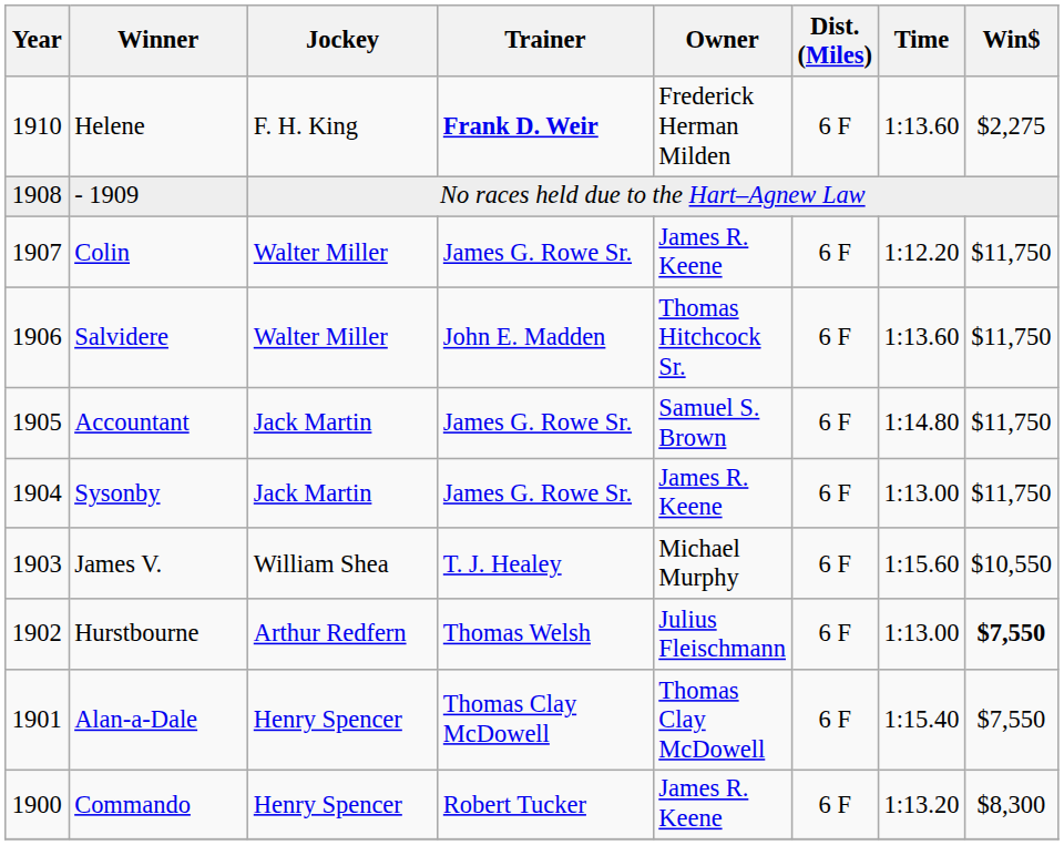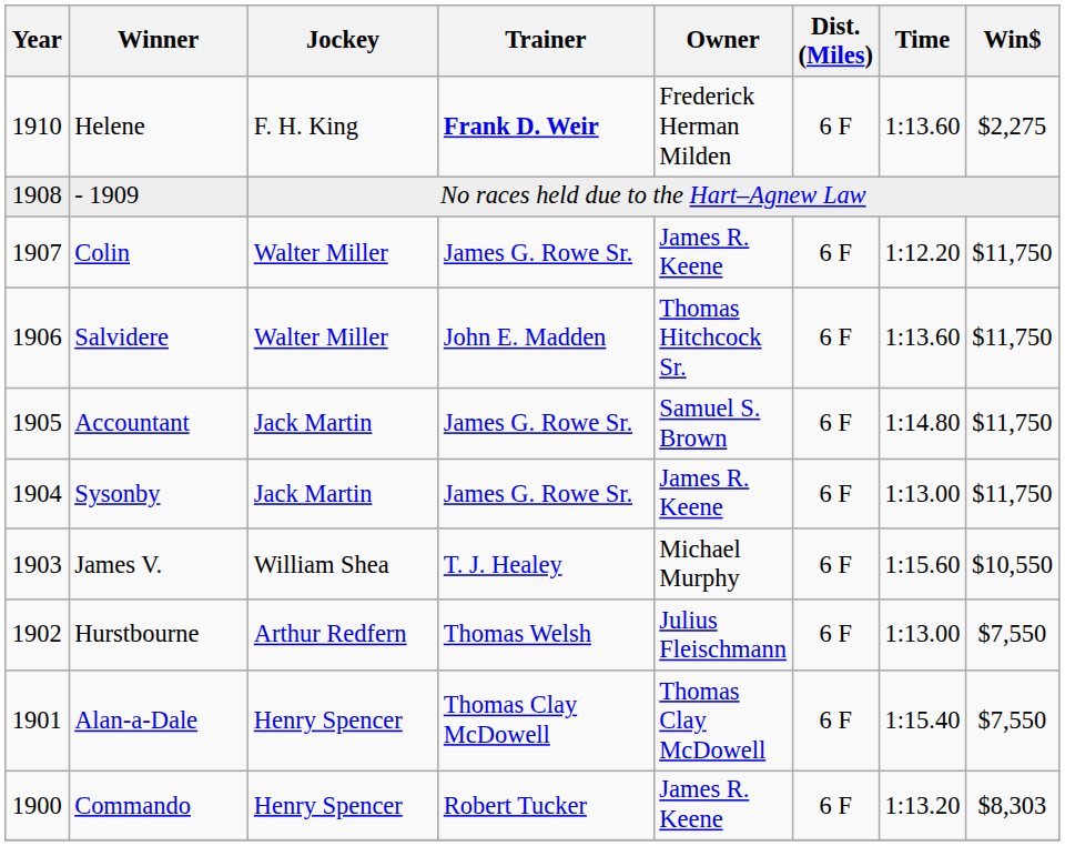 <table class="wikitable sortable" style="font-size:90%">
 <tr>
 <th style="width:30px">Year<br></th>
 <th style="width:100px">Winner<br></th>
 <th style="width:110px">Jockey<br></th>
 <th style="width:125px">Trainer<br></th>
 <th>Owner<br></th>
 <th style="width:25px">Dist.<br> <span>(<a href='#'>Miles</a>)</span></th>
 <th style="width:25px">Time<br></th>
 <th style="width:25px">Win$</th>
 </tr>
 <tr>
 <td align=center>1910</td>
 <td>Helene</td>
 <td>F. H. King</td>
 <td><strong><a href='#'>Frank D. Weir</a></strong></td>
 <td>Frederick Herman Milden</td>
 <td align=center>6 F</td>
 <td align=center>1:13.60</td>
 <td align=center>$2,275</td>
 </tr>
 <tr bgcolor="#eeeeee">
 <td align=center>1908</td>
 <td>- 1909</td>
 <td align=center colspan=8><em>No races held due to the <a href='#'>Hart–Agnew Law</a></em></td>
 </tr>
 <tr>
 <td align=center>1907</td>
 <td><a href='#'>Colin</a></td>
 <td><a href='#'>Walter Miller</a></td>
 <td><a href='#'>James G. Rowe Sr.</a></td>
 <td><a href='#'>James R. Keene</a></td>
 <td align=center>6 F</td>
 <td align=center>1:12.20</td>
 <td align=center>$11,750</td>
 </tr>
 <tr>
 <td align=center>1906</td>
 <td><a href='#'>Salvidere</a></td>
 <td><a href='#'>Walter Miller</a></td>
 <td><a href='#'>John E. Madden</a></td>
 <td><a href='#'>Thomas Hitchcock Sr.</a></td>
 <td align=center>6 F</td>
 <td align=center>1:13.60</td>
 <td align=center>$11,750</td>
 </tr>
 <tr>
 <td align=center>1905</td>
 <td><a href='#'>Accountant</a></td>
 <td><a href='#'>Jack Martin</a></td>
 <td><a href='#'>James G. Rowe Sr.</a></td>
 <td><a href='#'>Samuel S. Brown</a></td>
 <td align=center>6 F</td>
 <td align=center>1:14.80</td>
 <td align=center>$11,750</td>
 </tr>
 <tr>
 <td align=center>1904</td>
 <td><a href='#'>Sysonby</a></td>
 <td><a href='#'>Jack Martin</a></td>
 <td><a href='#'>James G. Rowe Sr.</a></td>
 <td><a href='#'>James R. Keene</a></td>
 <td align=center>6 F</td>
 <td align=center>1:13.00</td>
 <td align=center>$11,750</td>
 </tr>
 <tr>
 <td align=center>1903</td>
 <td>James V.</td>
 <td>William Shea</td>
 <td><a href='#'>T. J. Healey</a></td>
 <td>Michael Murphy</td>
 <td align=center>6 F</td>
 <td align=center>1:15.60</td>
 <td align=center>$10,550</td>
 </tr>
 <tr>
 <td align=center>1902</td>
 <td>Hurstbourne</td>
 <td><a href='#'>Arthur Redfern</a></td>
 <td><a href='#'>Thomas Welsh</a></td>
 <td><a href='#'>Julius Fleischmann</a></td>
 <td align=center>6 F</td>
 <td align=center>1:13.00</td>
-<td align=center><strong>$7,550</strong></td>
+<td align=center>$7,550</td>
 </tr>
 <tr>
 <td align=center>1901</td>
 <td><a href='#'>Alan-a-Dale</a></td>
 <td><a href='#'>Henry Spencer</a></td>
 <td><a href='#'>Thomas Clay McDowell</a></td>
 <td><a href='#'>Thomas Clay McDowell</a></td>
 <td align=center>6 F</td>
 <td align=center>1:15.40</td>
 <td align=center>$7,550</td>
 </tr>
 <tr>
 <td align=center>1900</td>
 <td><a href='#'>Commando</a></td>
 <td><a href='#'>Henry Spencer</a></td>
 <td><a href='#'>Robert Tucker</a></td>
 <td><a href='#'>James R. Keene</a></td>
 <td align=center>6 F</td>
 <td align=center>1:13.20</td>
-<td align=center>$8,300</td>
+<td align=center>$8,303</td>
 </tr>
 <tr>
 </tr>
 </table>
